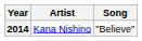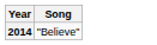 <table class="wikitable mw-collapsible mw-collapsed" style="font-size:small; text-align:center">
 <tr>
 <th>Year</th>
-<th>Artist</th>
 <th>Song</th>
 </tr>
 <tr>
 <th>2014</th>
-<td><a href='#'>Kana Nishino</a></td>
 <td>"Believe"</td>
 </tr>
 </table>
